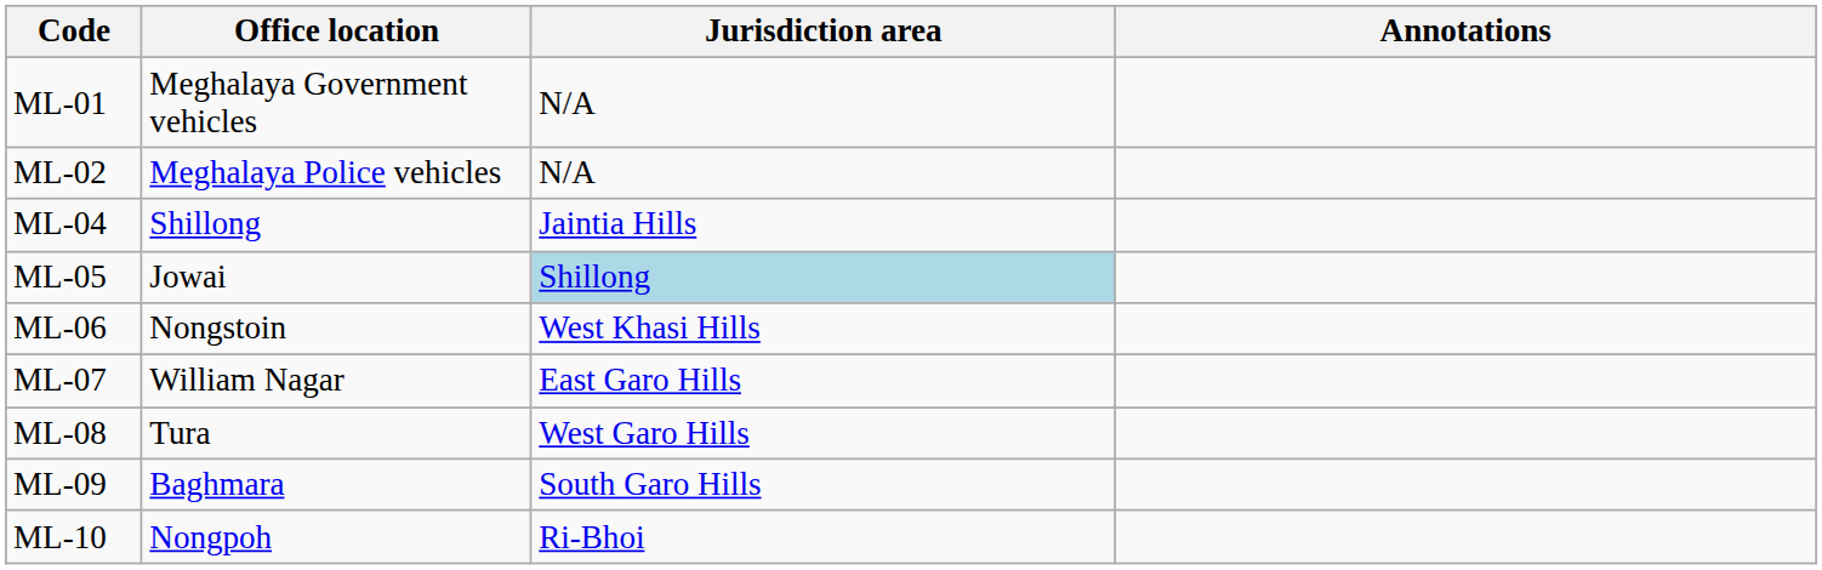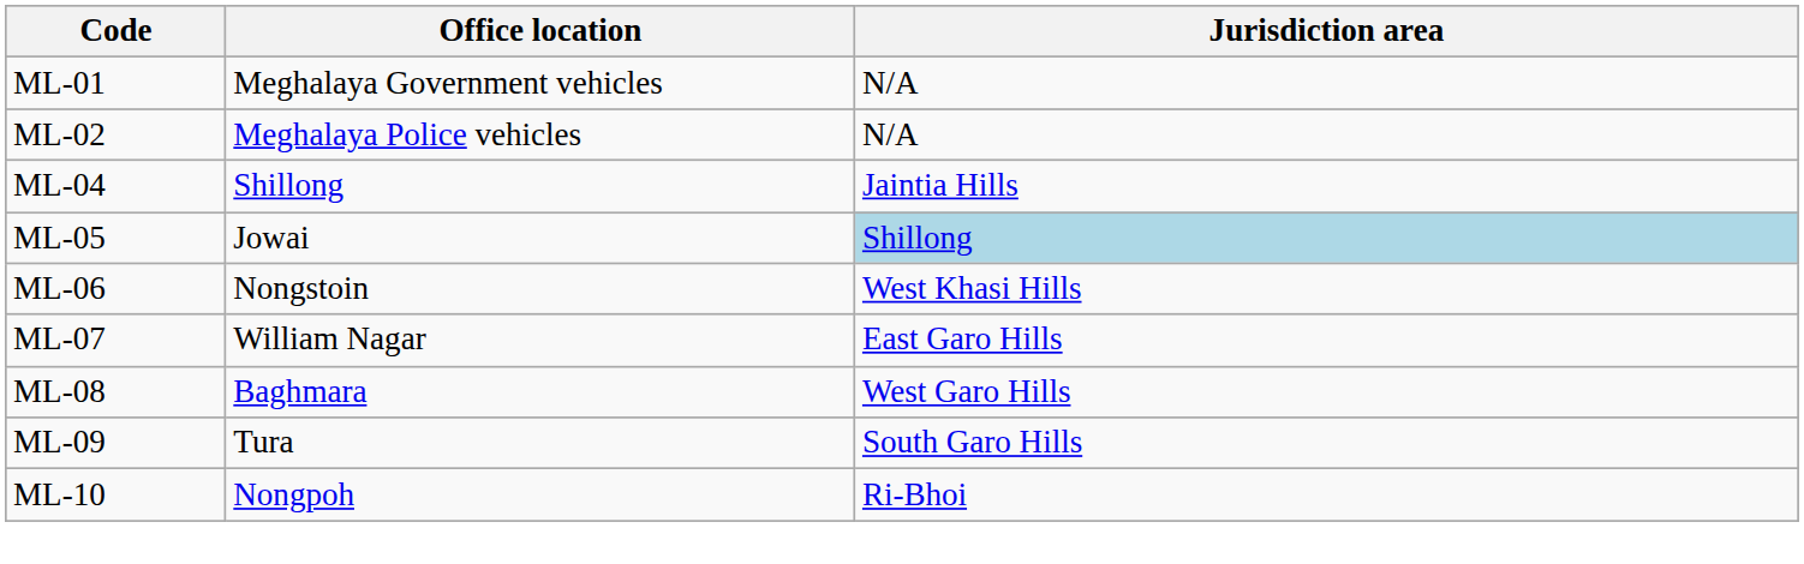 <table class="wikitable sortable" style="width:100%;" border="1" cellspacing="0" cellpadding="3">
 <tr>
 <th scope="col" style="width:7%">Code</th>
 <th scope="col" style="width:20%">Office location</th>
 <th scope="col" style="width:30%">Jurisdiction area</th>
-<th scope="col" style="width:36%" class="unsortable">Annotations</th>
 </tr>
 <tr>
 <td>ML-01</td>
 <td>Meghalaya Government vehicles</td>
 <td>N/A</td>
-<td></td>
 </tr>
 <tr>
 <td>ML-02</td>
 <td><a href='#'>Meghalaya Police</a> vehicles</td>
 <td>N/A</td>
-<td></td>
 </tr>
 <tr>
 <td>ML-04</td>
 <td><a href='#'>Shillong</a></td>
 <td><a href='#'>Jaintia Hills</a></td>
-<td></td>
 </tr>
 <tr>
 <td>ML-05</td>
 <td>Jowai</td>
 <td style="background: lightblue;"><a href='#'>Shillong</a></td>
-<td></td>
 </tr>
 <tr>
 <td>ML-06</td>
 <td>Nongstoin</td>
 <td><a href='#'>West Khasi Hills</a></td>
-<td></td>
 </tr>
 <tr>
 <td>ML-07</td>
 <td>William Nagar</td>
 <td><a href='#'>East Garo Hills</a></td>
-<td></td>
 </tr>
 <tr>
 <td>ML-08</td>
-<td>Tura</td>
+<td><a href='#'>Baghmara</a></td>
 <td><a href='#'>West Garo Hills</a></td>
-<td></td>
 </tr>
 <tr>
 <td>ML-09</td>
-<td><a href='#'>Baghmara</a></td>
+<td>Tura</td>
 <td><a href='#'>South Garo Hills</a></td>
-<td></td>
 </tr>
 <tr>
 <td>ML-10</td>
 <td><a href='#'>Nongpoh</a></td>
 <td><a href='#'>Ri-Bhoi</a></td>
-<td></td>
 </tr>
 </table>
